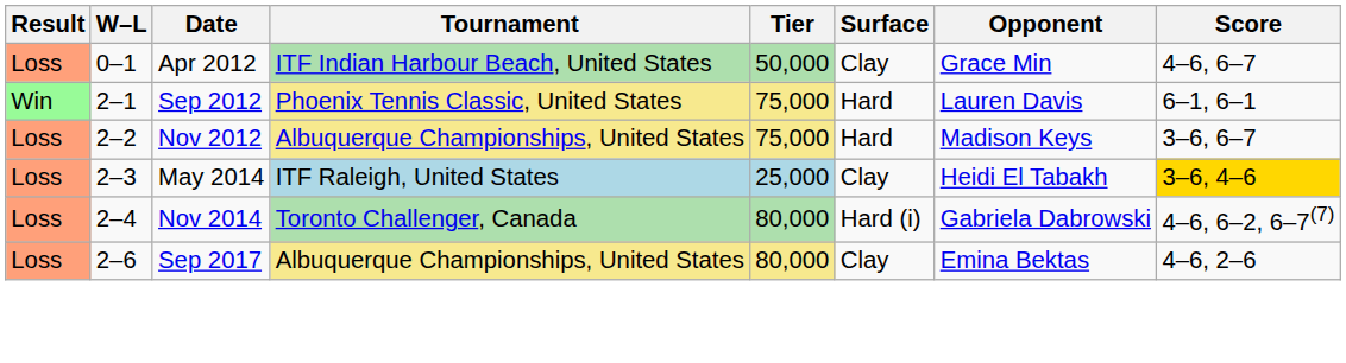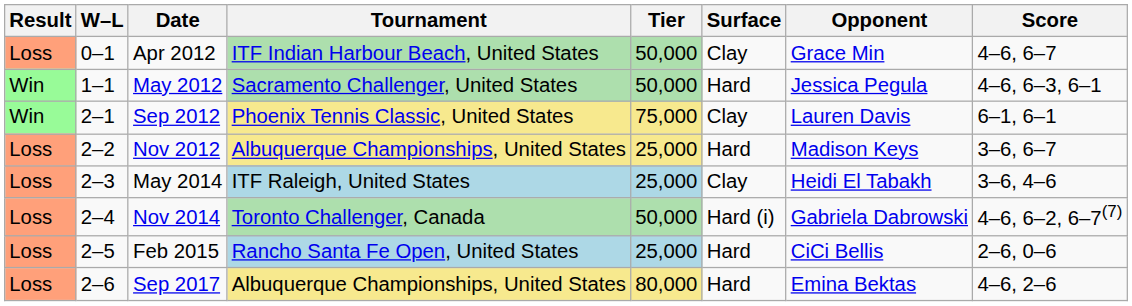 <table class="sortable wikitable">
 <tr>
 <th>Result</th>
 <th class="unsortable">W–L</th>
 <th>Date</th>
 <th>Tournament</th>
 <th>Tier</th>
 <th>Surface</th>
 <th>Opponent</th>
 <th class="unsortable">Score</th>
 </tr>
 <tr>
 <td style="background:#ffa07a;">Loss</td>
 <td>0–1</td>
 <td>Apr 2012</td>
 <td bgcolor=#ADDFAD><a href='#'>ITF Indian Harbour Beach</a>, United States</td>
 <td bgcolor=#ADDFAD>50,000</td>
 <td>Clay</td>
 <td> <a href='#'>Grace Min</a></td>
 <td>4–6, 6–7</td>
 </tr>
 <tr>
 <td style="background:#98fb98;">Win</td>
+<td>1–1</td>
+<td><a href='#'>May 2012</a></td>
+<td bgcolor=#ADDFAD><a href='#'>Sacramento Challenger</a>, United States</td>
+<td bgcolor=#ADDFAD>50,000</td>
+<td>Hard</td>
+<td> <a href='#'>Jessica Pegula</a></td>
+<td>4–6, 6–3, 6–1</td>
+</tr>
+<tr>
+<td style="background:#98fb98;">Win</td>
 <td>2–1</td>
 <td><a href='#'>Sep 2012</a></td>
 <td bgcolor=#F7E98E><a href='#'>Phoenix Tennis Classic</a>, United States</td>
 <td bgcolor=#F7E98E>75,000</td>
-<td>Hard</td>
+<td>Clay</td>
 <td> <a href='#'>Lauren Davis</a></td>
 <td>6–1, 6–1</td>
 </tr>
 <tr>
 <td style="background:#ffa07a;">Loss</td>
 <td>2–2</td>
 <td><a href='#'>Nov 2012</a></td>
 <td bgcolor=#F7E98E><a href='#'>Albuquerque Championships</a>, United States</td>
-<td bgcolor=#F7E98E>75,000</td>
+<td bgcolor=#F7E98E>25,000</td>
 <td>Hard</td>
 <td> <a href='#'>Madison Keys</a></td>
 <td>3–6, 6–7</td>
 </tr>
 <tr>
 <td style="background:#ffa07a;">Loss</td>
 <td>2–3</td>
 <td>May 2014</td>
 <td style="background:lightblue;">ITF Raleigh, United States</td>
 <td style="background:lightblue;">25,000</td>
 <td>Clay</td>
 <td> <a href='#'>Heidi El Tabakh</a></td>
-<td style="background: gold;">3–6, 4–6</td>
+<td>3–6, 4–6</td>
 </tr>
 <tr>
 <td style="background:#ffa07a;">Loss</td>
 <td>2–4</td>
 <td><a href='#'>Nov 2014</a></td>
 <td bgcolor=ADDFAD><a href='#'>Toronto Challenger</a>, Canada</td>
-<td bgcolor=ADDFAD>80,000</td>
+<td bgcolor=ADDFAD>50,000</td>
 <td>Hard (i)</td>
 <td> <a href='#'>Gabriela Dabrowski</a></td>
 <td>4–6, 6–2, 6–7<sup>(7)</sup></td>
+</tr>
+<tr>
+<td style="background:#ffa07a;">Loss</td>
+<td>2–5</td>
+<td>Feb 2015</td>
+<td style="background:lightblue;"><a href='#'>Rancho Santa Fe Open</a>, United States</td>
+<td style="background:lightblue;">25,000</td>
+<td>Hard</td>
+<td> <a href='#'>CiCi Bellis</a></td>
+<td>2–6, 0–6</td>
 </tr>
 <tr>
 <td style="background:#ffa07a;">Loss</td>
 <td>2–6</td>
 <td><a href='#'>Sep 2017</a></td>
 <td style="background:#f7e98e;">Albuquerque Championships, United States</td>
 <td style="background:#f7e98e;">80,000</td>
-<td>Clay</td>
+<td>Hard</td>
 <td> <a href='#'>Emina Bektas</a></td>
 <td>4–6, 2–6</td>
 </tr>
 </table>
